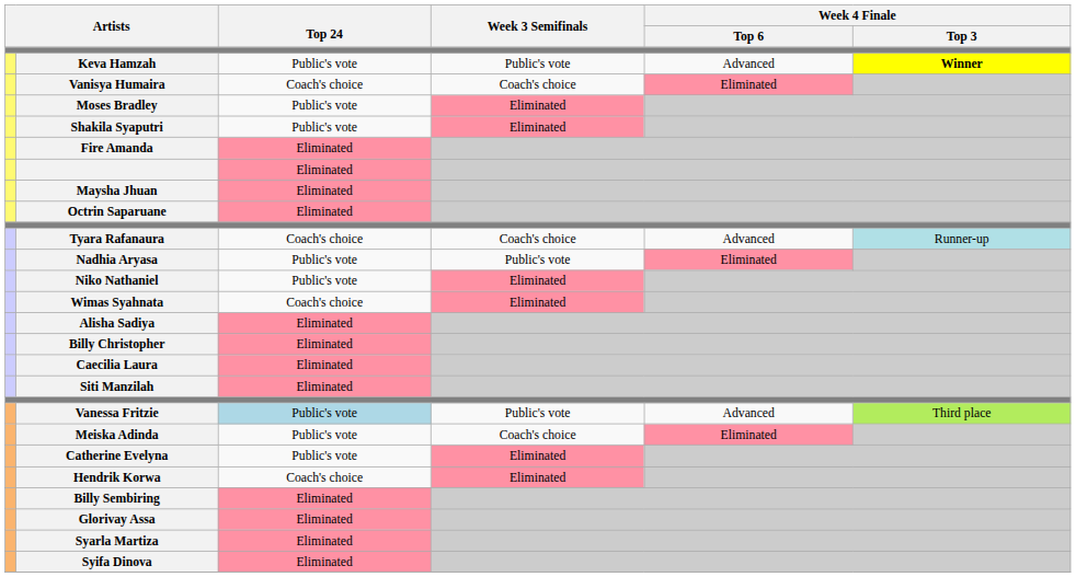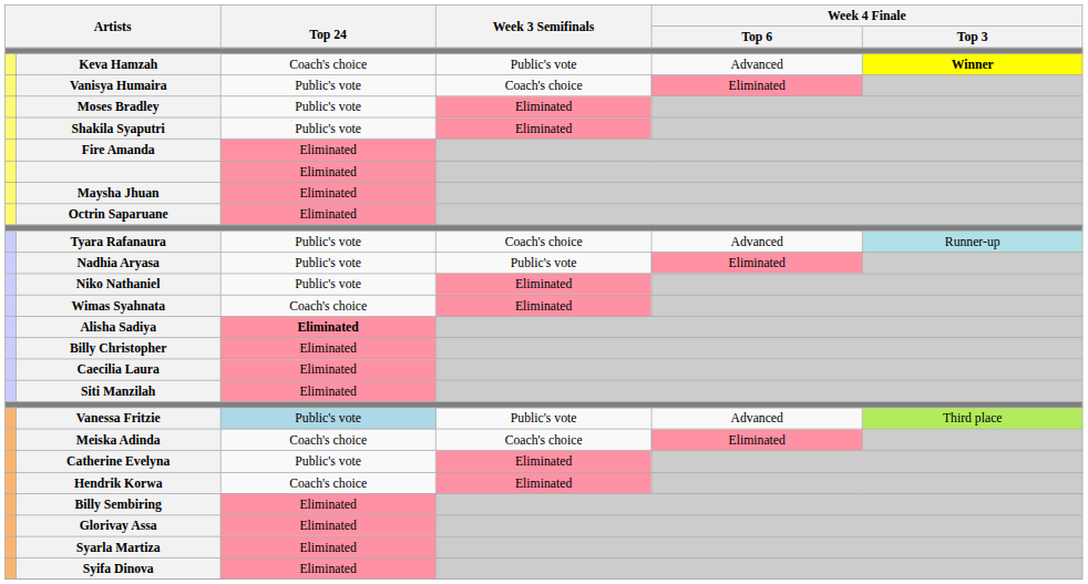 <table class="wikitable"  style="text-align:center; font-size:95%; width:100%;">
 <tr>
 <th colspan="2" rowspan=2 style="width:20%;">Artists</th>
 <th rowspan=2 style="width:20%;"><br>Top 24</th>
 <th rowspan=2 style="width:20%;">Week 3 Semifinals</th>
 <th colspan=2 style="width:40%;">Week 4 Finale</th>
 </tr>
 <tr>
 <th>Top 6</th>
 <th>Top 3</th>
 </tr>
 <tr>
 <th colspan="7" style="background:gray;"></th>
 </tr>
 <tr>
 <th style="background:#fffa73;"></th>
 <th>Keva Hamzah</th>
-<td>Public's vote</td>
+<td>Coach's choice</td>
 <td>Public's vote</td>
 <td>Advanced</td>
 <td style="background:yellow;"><strong>Winner</strong></td>
 </tr>
 <tr>
 <th style="background:#fffa73;"></th>
 <th>Vanisya Humaira</th>
-<td>Coach's choice</td>
+<td>Public's vote</td>
 <td>Coach's choice</td>
 <td style="background:#FF91A4;">Eliminated</td>
 <td style="background:#ccc;"></td>
 </tr>
 <tr>
 <td style="background:#fffa73;"></td>
 <th>Moses Bradley</th>
 <td>Public's vote</td>
 <td style="background:#FF91A4;">Eliminated</td>
 <td colspan="2" style="background:#ccc;"></td>
 </tr>
 <tr>
 <td style="background:#fffa73;"></td>
 <th>Shakila Syaputri</th>
 <td>Public's vote</td>
 <td style="background:#FF91A4;">Eliminated</td>
 <td colspan="2" style="background:#ccc;"></td>
 </tr>
 <tr>
 <td style="background:#fffa73;"></td>
 <th>Fire Amanda</th>
 <td style="background:#FF91A4;">Eliminated</td>
 <td colspan="3" style="background:#ccc;"></td>
 </tr>
 <tr>
 <td style="background:#fffa73;"></td>
 <th></th>
 <td style="background:#FF91A4;">Eliminated</td>
 <td colspan="3" style="background:#ccc;"></td>
 </tr>
 <tr>
 <th style="background:#fffa73;"></th>
 <th>Maysha Jhuan</th>
 <td style="background:#FF91A4;">Eliminated</td>
 <td colspan="3" style="background:#ccc;"></td>
 </tr>
 <tr>
 <th style="background:#fffa73;"></th>
 <th>Octrin Saparuane</th>
 <td style="background:#FF91A4;">Eliminated</td>
 <td colspan="3" style="background:#ccc;"></td>
 </tr>
 <tr>
 <th colspan="12" style="background:gray;"></th>
 </tr>
 <tr>
 <th style="background:#ccf;"></th>
 <th>Tyara Rafanaura</th>
-<td>Coach's choice</td>
+<td>Public's vote</td>
 <td>Coach's choice</td>
 <td>Advanced</td>
 <td style="background:#b0e0e6;">Runner-up</td>
 </tr>
 <tr>
 <td style="background:#ccf;"></td>
 <th>Nadhia Aryasa</th>
 <td>Public's vote</td>
 <td>Public's vote</td>
 <td style="background:#FF91A4;">Eliminated</td>
 <td style="background:#ccc;"></td>
 </tr>
 <tr>
 <td style="background:#ccf;"></td>
 <th>Niko Nathaniel</th>
 <td>Public's vote</td>
 <td style="background:#FF91A4;">Eliminated</td>
 <td colspan="2" style="background:#ccc;"></td>
 </tr>
 <tr>
 <td style="background:#ccf;"></td>
 <th>Wimas Syahnata</th>
 <td>Coach's choice</td>
 <td style="background:#FF91A4;">Eliminated</td>
 <td colspan="2" style="background:#ccc;"></td>
 </tr>
 <tr>
 <td style="background:#ccf;"></td>
 <th>Alisha Sadiya</th>
-<td style="background:#FF91A4;">Eliminated</td>
+<td style="background:#FF91A4;"><strong>Eliminated</strong></td>
 <td colspan="3" style="background:#ccc;"></td>
 </tr>
 <tr>
 <td style="background:#ccf;"></td>
 <th>Billy Christopher</th>
 <td style="background:#FF91A4;">Eliminated</td>
 <td colspan="3" style="background:#ccc;"></td>
 </tr>
 <tr>
 <td style="background:#ccf;"></td>
 <th>Caecilia Laura</th>
 <td style="background:#FF91A4;">Eliminated</td>
 <td colspan="3" style="background:#ccc;"></td>
 </tr>
 <tr>
 <th style="background:#ccf;"></th>
 <th>Siti Manzilah</th>
 <td style="background:#FF91A4;">Eliminated</td>
 <td colspan="3" style="background:#ccc;"></td>
 </tr>
 <tr>
 <th colspan="12" style="background:gray;"></th>
 </tr>
 <tr>
 <th style="background:#fbb46e;"></th>
 <th>Vanessa Fritzie</th>
 <td style="background: lightblue;">Public's vote</td>
 <td>Public's vote</td>
 <td>Advanced</td>
 <td style="background:#b2ec5d;">Third place</td>
 </tr>
 <tr>
 <td style="background:#fbb46e;"></td>
 <th>Meiska Adinda</th>
-<td>Public's vote</td>
+<td>Coach's choice</td>
 <td>Coach's choice</td>
 <td style="background:#FF91A4;">Eliminated</td>
 <td style="background:#ccc;"></td>
 </tr>
 <tr>
 <th style="background:#fbb46e;"></th>
 <th>Catherine Evelyna</th>
 <td>Public's vote</td>
 <td style="background:#FF91A4;">Eliminated</td>
 <td colspan="2" style="background:#ccc;"></td>
 </tr>
 <tr>
 <td style="background:#fbb46e;"></td>
 <th>Hendrik Korwa</th>
 <td>Coach's choice</td>
 <td style="background:#FF91A4;">Eliminated</td>
 <td colspan="2" style="background:#ccc;"></td>
 </tr>
 <tr>
 <th style="background:#fbb46e;"></th>
 <th>Billy Sembiring</th>
 <td style="background:#FF91A4;">Eliminated</td>
 <td colspan="3" style="background:#ccc;"></td>
 </tr>
 <tr>
 <td style="background:#fbb46e;"></td>
 <th>Glorivay Assa</th>
 <td style="background:#FF91A4;">Eliminated</td>
 <td colspan="3" style="background:#ccc;"></td>
 </tr>
 <tr>
 <th style="background:#fbb46e;"></th>
 <th>Syarla Martiza</th>
 <td style="background:#FF91A4;">Eliminated</td>
 <td colspan="3" style="background:#ccc;"></td>
 </tr>
 <tr>
 <td style="background:#fbb46e;"></td>
 <th>Syifa Dinova</th>
 <td style="background:#FF91A4;">Eliminated</td>
 <td colspan="3" style="background:#ccc;"></td>
 </tr>
 <tr>
 </tr>
 </table>
